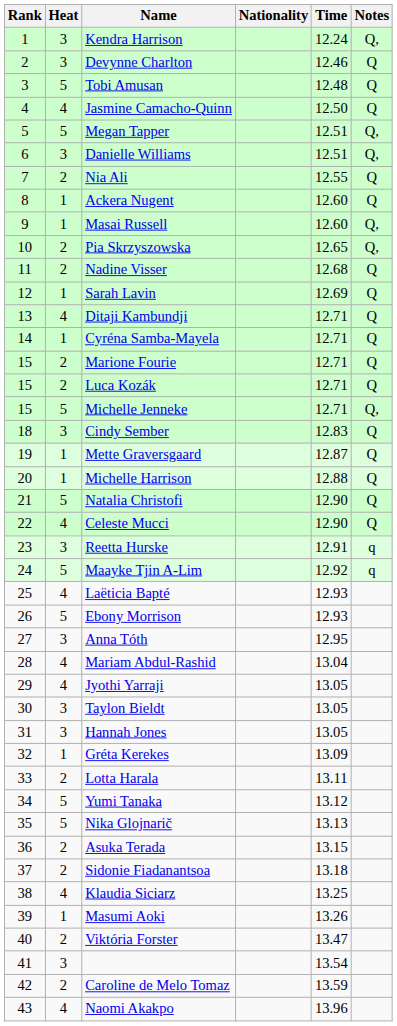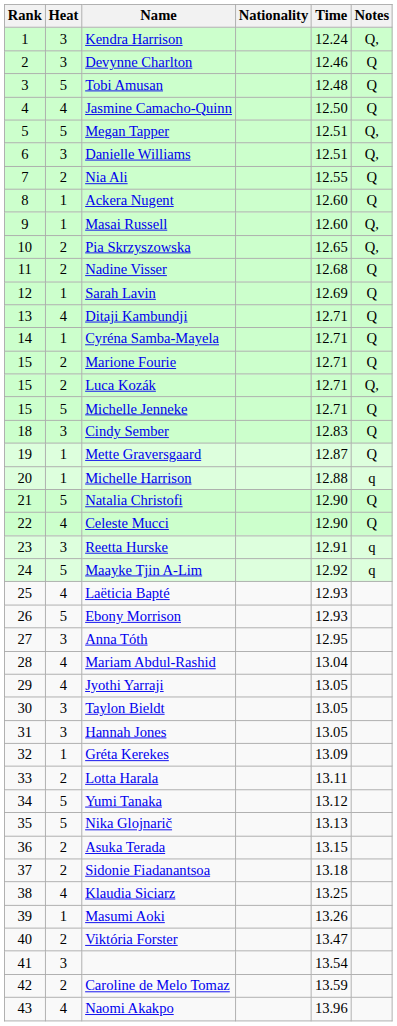 <table class="wikitable sortable" style="text-align:center">
 <tr>
 <th>Rank</th>
 <th>Heat</th>
 <th>Name</th>
 <th>Nationality</th>
 <th>Time</th>
 <th>Notes</th>
 </tr>
 <tr bgcolor=ccffcc>
 <td>1</td>
 <td>3</td>
 <td align=left><a href='#'>Kendra Harrison</a></td>
 <td align=left></td>
 <td>12.24</td>
 <td>Q, </td>
 </tr>
 <tr bgcolor=ccffcc>
 <td>2</td>
 <td>3</td>
 <td align=left><a href='#'>Devynne Charlton</a></td>
 <td align=left></td>
 <td>12.46</td>
 <td>Q</td>
 </tr>
 <tr bgcolor=ccffcc>
 <td>3</td>
 <td>5</td>
 <td align=left><a href='#'>Tobi Amusan</a></td>
 <td align=left></td>
 <td>12.48</td>
 <td>Q</td>
 </tr>
 <tr bgcolor=ccffcc>
 <td>4</td>
 <td>4</td>
 <td align=left><a href='#'>Jasmine Camacho-Quinn</a></td>
 <td align=left></td>
 <td>12.50</td>
 <td>Q</td>
 </tr>
 <tr bgcolor=ccffcc>
 <td>5</td>
 <td>5</td>
 <td align=left><a href='#'>Megan Tapper</a></td>
 <td align=left></td>
 <td>12.51</td>
 <td>Q, </td>
 </tr>
 <tr bgcolor=ccffcc>
 <td>6</td>
 <td>3</td>
 <td align=left><a href='#'>Danielle Williams</a></td>
 <td align=left></td>
 <td>12.51</td>
 <td>Q, </td>
 </tr>
 <tr bgcolor=ccffcc>
 <td>7</td>
 <td>2</td>
 <td align=left><a href='#'>Nia Ali</a></td>
 <td align=left></td>
 <td>12.55</td>
 <td>Q</td>
 </tr>
 <tr bgcolor=ccffcc>
 <td>8</td>
 <td>1</td>
 <td align=left><a href='#'>Ackera Nugent</a></td>
 <td align=left></td>
 <td>12.60</td>
 <td>Q</td>
 </tr>
 <tr bgcolor=ccffcc>
 <td>9</td>
 <td>1</td>
 <td align=left><a href='#'>Masai Russell</a></td>
 <td align=left></td>
 <td>12.60</td>
 <td>Q, </td>
 </tr>
 <tr bgcolor=ccffcc>
 <td>10</td>
 <td>2</td>
 <td align=left><a href='#'>Pia Skrzyszowska</a></td>
 <td align=left></td>
 <td>12.65</td>
 <td>Q, </td>
 </tr>
 <tr bgcolor=ccffcc>
 <td>11</td>
 <td>2</td>
 <td align=left><a href='#'>Nadine Visser</a></td>
 <td align=left></td>
 <td>12.68</td>
 <td>Q</td>
 </tr>
 <tr bgcolor=ccffcc>
 <td>12</td>
 <td>1</td>
 <td align=left><a href='#'>Sarah Lavin</a></td>
 <td align=left></td>
 <td>12.69</td>
 <td>Q</td>
 </tr>
 <tr bgcolor=ccffcc>
 <td>13</td>
 <td>4</td>
 <td align=left><a href='#'>Ditaji Kambundji</a></td>
 <td align=left></td>
 <td>12.71</td>
 <td>Q</td>
 </tr>
 <tr bgcolor=ccffcc>
 <td>14</td>
 <td>1</td>
 <td align=left><a href='#'>Cyréna Samba-Mayela</a></td>
 <td align=left></td>
 <td>12.71</td>
 <td>Q</td>
 </tr>
 <tr bgcolor=ccffcc>
 <td>15</td>
 <td>2</td>
 <td align=left><a href='#'>Marione Fourie</a></td>
 <td align=left></td>
 <td>12.71</td>
 <td>Q</td>
 </tr>
 <tr bgcolor=ccffcc>
 <td>15</td>
 <td>2</td>
 <td align=left><a href='#'>Luca Kozák</a></td>
 <td align=left></td>
 <td>12.71</td>
-<td>Q</td>
+<td>Q, </td>
 </tr>
 <tr bgcolor=ccffcc>
 <td>15</td>
 <td>5</td>
 <td align=left><a href='#'>Michelle Jenneke</a></td>
 <td align=left></td>
 <td>12.71</td>
-<td>Q, </td>
+<td>Q</td>
 </tr>
 <tr bgcolor=ccffcc>
 <td>18</td>
 <td>3</td>
 <td align=left><a href='#'>Cindy Sember</a></td>
 <td align=left></td>
 <td>12.83</td>
 <td>Q</td>
 </tr>
 <tr bgcolor=ddffdd>
 <td>19</td>
 <td>1</td>
 <td align=left><a href='#'>Mette Graversgaard</a></td>
 <td align=left></td>
 <td>12.87</td>
 <td>Q</td>
 </tr>
 <tr bgcolor=ddffdd>
 <td>20</td>
 <td>1</td>
 <td align=left><a href='#'>Michelle Harrison</a></td>
 <td align=left></td>
 <td>12.88</td>
-<td>Q</td>
+<td>q</td>
 </tr>
 <tr bgcolor=ccffcc>
 <td>21</td>
 <td>5</td>
 <td align=left><a href='#'>Natalia Christofi</a></td>
 <td align=left></td>
 <td>12.90</td>
 <td>Q</td>
 </tr>
 <tr bgcolor=ccffcc>
 <td>22</td>
 <td>4</td>
 <td align=left><a href='#'>Celeste Mucci</a></td>
 <td align=left></td>
 <td>12.90</td>
 <td>Q</td>
 </tr>
 <tr bgcolor=ddffdd>
 <td>23</td>
 <td>3</td>
 <td align=left><a href='#'>Reetta Hurske</a></td>
 <td align=left></td>
 <td>12.91</td>
 <td>q</td>
 </tr>
 <tr bgcolor=ddffdd>
 <td>24</td>
 <td>5</td>
 <td align=left><a href='#'>Maayke Tjin A-Lim</a></td>
 <td align=left></td>
 <td>12.92</td>
 <td>q</td>
 </tr>
 <tr>
 <td>25</td>
 <td>4</td>
 <td align=left><a href='#'>Laëticia Bapté</a></td>
 <td align=left></td>
 <td>12.93</td>
 <td></td>
 </tr>
 <tr>
 <td>26</td>
 <td>5</td>
 <td align=left><a href='#'>Ebony Morrison</a></td>
 <td align=left></td>
 <td>12.93</td>
 <td></td>
 </tr>
 <tr>
 <td>27</td>
 <td>3</td>
 <td align=left><a href='#'>Anna Tóth</a></td>
 <td align=left></td>
 <td>12.95</td>
 <td></td>
 </tr>
 <tr>
 <td>28</td>
 <td>4</td>
 <td align=left><a href='#'>Mariam Abdul-Rashid</a></td>
 <td align=left></td>
 <td>13.04</td>
 <td></td>
 </tr>
 <tr>
 <td>29</td>
 <td>4</td>
 <td align=left><a href='#'>Jyothi Yarraji</a></td>
 <td align=left></td>
 <td>13.05</td>
 <td></td>
 </tr>
 <tr>
 <td>30</td>
 <td>3</td>
 <td align=left><a href='#'>Taylon Bieldt</a></td>
 <td align=left></td>
 <td>13.05</td>
 <td></td>
 </tr>
 <tr>
 <td>31</td>
 <td>3</td>
 <td align=left><a href='#'>Hannah Jones</a></td>
 <td align=left></td>
 <td>13.05</td>
 <td></td>
 </tr>
 <tr>
 <td>32</td>
 <td>1</td>
 <td align=left><a href='#'>Gréta Kerekes</a></td>
 <td align=left></td>
 <td>13.09</td>
 <td></td>
 </tr>
 <tr>
 <td>33</td>
 <td>2</td>
 <td align=left><a href='#'>Lotta Harala</a></td>
 <td align=left></td>
 <td>13.11</td>
 <td></td>
 </tr>
 <tr>
 <td>34</td>
 <td>5</td>
 <td align=left><a href='#'>Yumi Tanaka</a></td>
 <td align=left></td>
 <td>13.12</td>
 <td></td>
 </tr>
 <tr>
 <td>35</td>
 <td>5</td>
 <td align=left><a href='#'>Nika Glojnarič</a></td>
 <td align=left></td>
 <td>13.13</td>
 <td></td>
 </tr>
 <tr>
 <td>36</td>
 <td>2</td>
 <td align=left><a href='#'>Asuka Terada</a></td>
 <td align=left></td>
 <td>13.15</td>
 <td></td>
 </tr>
 <tr>
 <td>37</td>
 <td>2</td>
 <td align=left><a href='#'>Sidonie Fiadanantsoa</a></td>
 <td align=left></td>
 <td>13.18</td>
 <td></td>
 </tr>
 <tr>
 <td>38</td>
 <td>4</td>
 <td align=left><a href='#'>Klaudia Siciarz</a></td>
 <td align=left></td>
 <td>13.25</td>
 <td></td>
 </tr>
 <tr>
 <td>39</td>
 <td>1</td>
 <td align=left><a href='#'>Masumi Aoki</a></td>
 <td align=left></td>
 <td>13.26</td>
 <td></td>
 </tr>
 <tr>
 <td>40</td>
 <td>2</td>
 <td align=left><a href='#'>Viktória Forster</a></td>
 <td align=left></td>
 <td>13.47</td>
 <td></td>
 </tr>
 <tr>
 <td>41</td>
 <td>3</td>
 <td align=left></td>
 <td align=left></td>
 <td>13.54</td>
 <td></td>
 </tr>
 <tr>
 <td>42</td>
 <td>2</td>
 <td align=left><a href='#'>Caroline de Melo Tomaz</a></td>
 <td align=left></td>
 <td>13.59</td>
 <td></td>
 </tr>
 <tr>
 <td>43</td>
 <td>4</td>
 <td align=left><a href='#'>Naomi Akakpo</a></td>
 <td align=left></td>
 <td>13.96</td>
 <td></td>
 </tr>
 </table>
